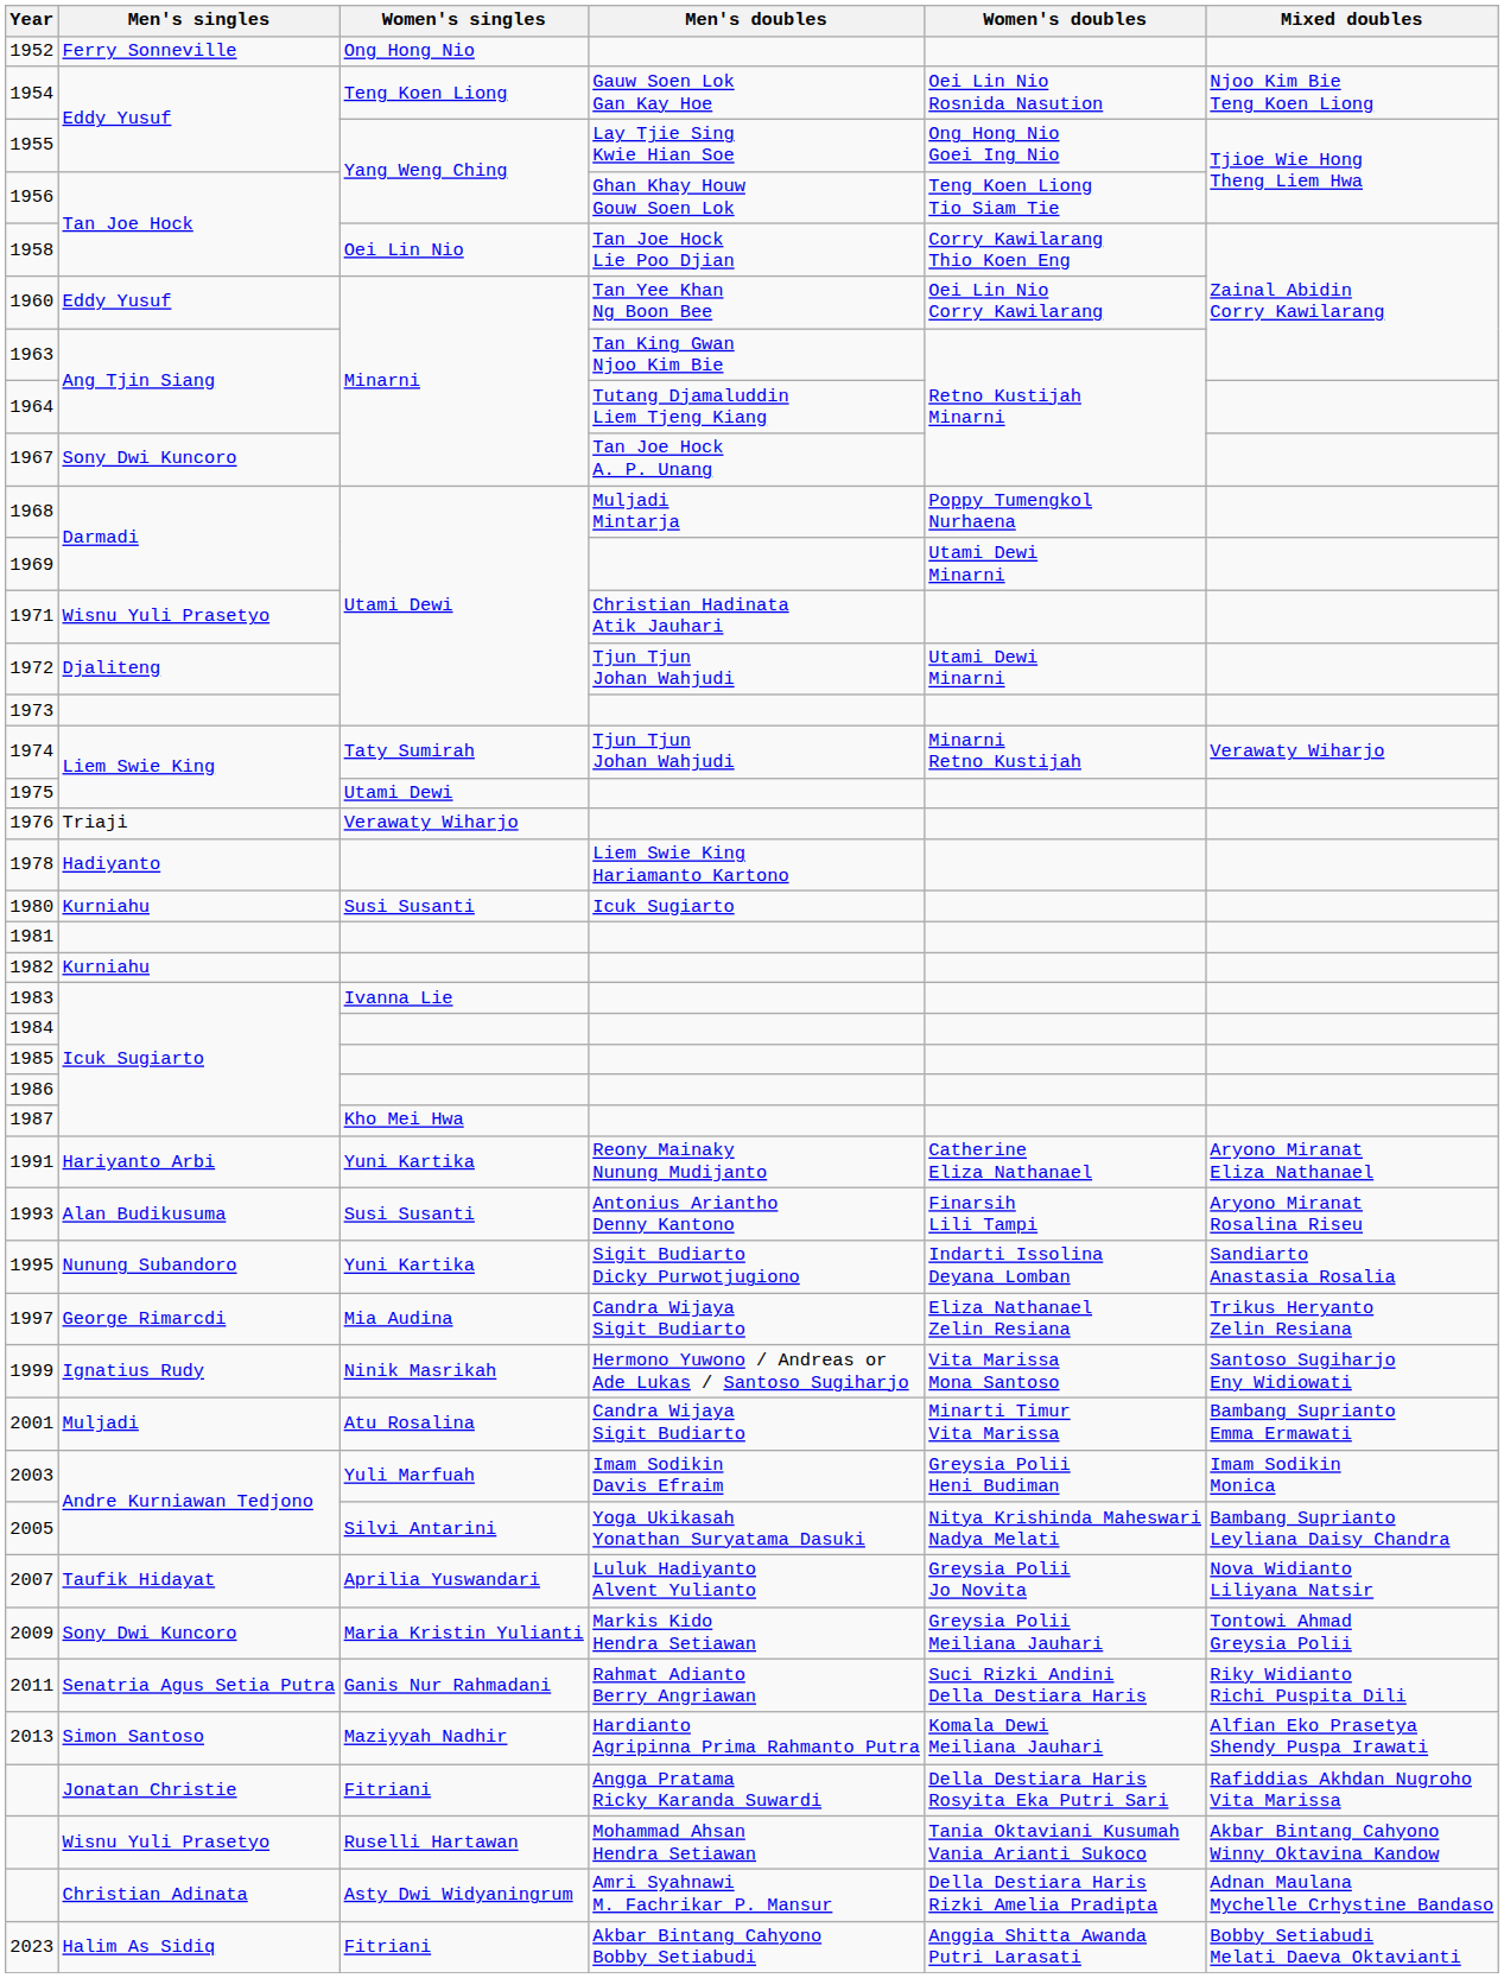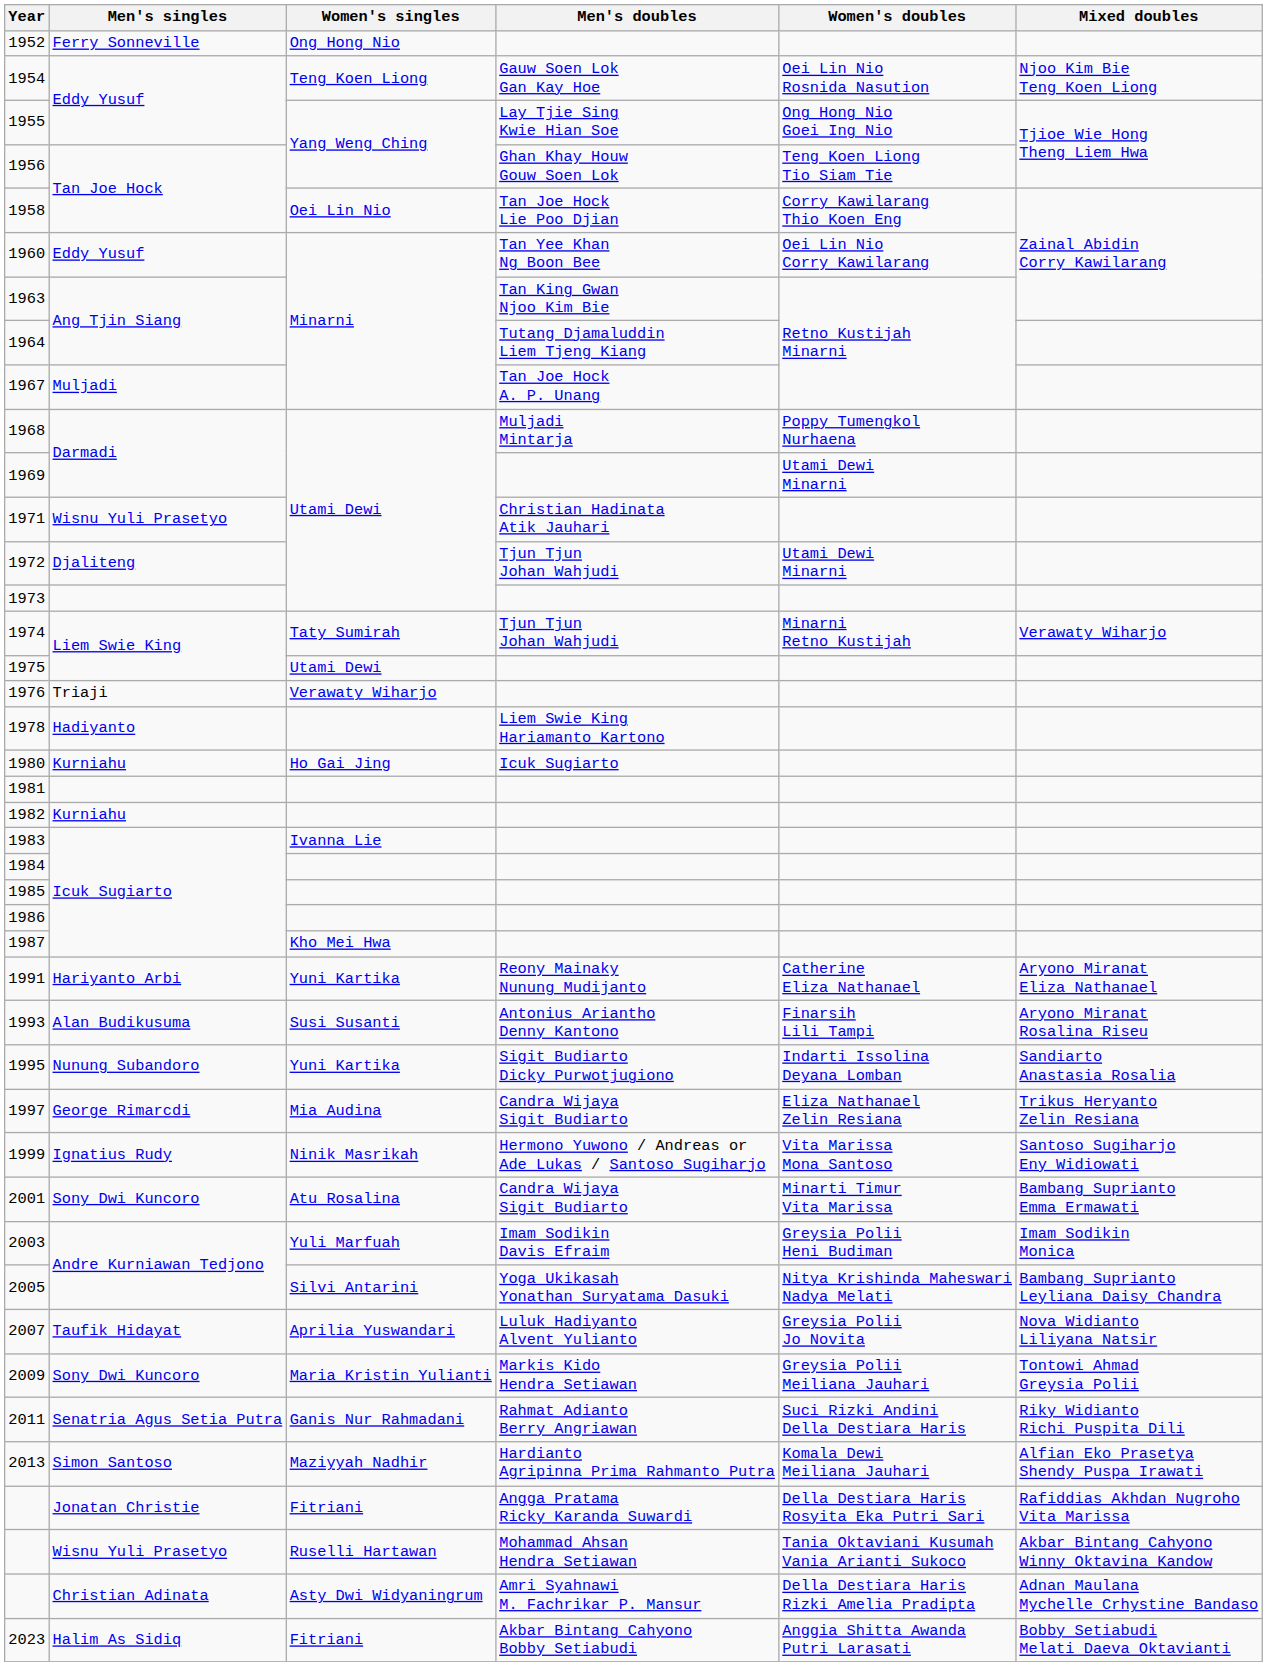 <table class=wikitable style="font-size:90%;">
 <tr>
 <th>Year</th>
 <th>Men's singles</th>
 <th>Women's singles</th>
 <th>Men's doubles</th>
 <th>Women's doubles</th>
 <th>Mixed doubles</th>
 </tr>
 <tr>
 <td>1952</td>
 <td><a href='#'>Ferry Sonneville</a></td>
 <td><a href='#'>Ong Hong Nio</a></td>
 <td></td>
 <td></td>
 <td></td>
 </tr>
 <tr>
 <td>1954</td>
 <td rowspan=2><a href='#'>Eddy Yusuf</a></td>
 <td><a href='#'>Teng Koen Liong</a></td>
 <td><a href='#'>Gauw Soen Lok</a> <br> <a href='#'>Gan Kay Hoe</a></td>
 <td><a href='#'>Oei Lin Nio</a> <br> <a href='#'>Rosnida Nasution</a></td>
 <td><a href='#'>Njoo Kim Bie</a> <br> <a href='#'>Teng Koen Liong</a></td>
 </tr>
 <tr>
 <td>1955</td>
 <td rowspan=2><a href='#'>Yang Weng Ching</a></td>
 <td><a href='#'>Lay Tjie Sing</a> <br> <a href='#'>Kwie Hian Soe</a></td>
 <td><a href='#'>Ong Hong Nio</a> <br> <a href='#'>Goei Ing Nio</a></td>
 <td rowspan=2><a href='#'>Tjioe Wie Hong</a> <br> <a href='#'>Theng Liem Hwa</a></td>
 </tr>
 <tr>
 <td>1956</td>
 <td rowspan=2><a href='#'>Tan Joe Hock</a></td>
 <td><a href='#'>Ghan Khay Houw</a> <br> <a href='#'>Gouw Soen Lok</a></td>
 <td><a href='#'>Teng Koen Liong</a> <br> <a href='#'>Tio Siam Tie</a></td>
 </tr>
 <tr>
 <td>1958</td>
 <td><a href='#'>Oei Lin Nio</a></td>
 <td><a href='#'>Tan Joe Hock</a> <br> <a href='#'>Lie Poo Djian</a></td>
 <td><a href='#'>Corry Kawilarang</a> <br> <a href='#'>Thio Koen Eng</a></td>
 <td rowspan=3><a href='#'>Zainal Abidin</a> <br> <a href='#'>Corry Kawilarang</a></td>
 </tr>
 <tr>
 <td>1960</td>
 <td><a href='#'>Eddy Yusuf</a></td>
 <td rowspan=4><a href='#'>Minarni</a></td>
 <td><a href='#'>Tan Yee Khan</a> <br> <a href='#'>Ng Boon Bee</a></td>
 <td><a href='#'>Oei Lin Nio</a> <br> <a href='#'>Corry Kawilarang</a></td>
 </tr>
 <tr>
 <td>1963</td>
 <td rowspan=2><a href='#'>Ang Tjin Siang</a></td>
 <td><a href='#'>Tan King Gwan</a> <br> <a href='#'>Njoo Kim Bie</a></td>
 <td rowspan=3><a href='#'>Retno Kustijah</a> <br> <a href='#'>Minarni</a></td>
 </tr>
 <tr>
 <td>1964</td>
 <td><a href='#'>Tutang Djamaluddin</a> <br> <a href='#'>Liem Tjeng Kiang</a></td>
 <td></td>
 </tr>
 <tr>
 <td>1967</td>
-<td><a href='#'>Sony Dwi Kuncoro</a></td>
+<td><a href='#'>Muljadi</a></td>
 <td><a href='#'>Tan Joe Hock</a><br><a href='#'>A. P. Unang</a></td>
 <td></td>
 </tr>
 <tr>
 <td>1968</td>
 <td rowspan=2><a href='#'>Darmadi</a></td>
 <td rowspan=5><a href='#'>Utami Dewi</a></td>
 <td><a href='#'>Muljadi</a><br> <a href='#'>Mintarja</a></td>
 <td><a href='#'>Poppy Tumengkol</a><br><a href='#'>Nurhaena</a></td>
 <td></td>
 </tr>
 <tr>
 <td>1969</td>
 <td></td>
 <td><a href='#'>Utami Dewi</a><br><a href='#'>Minarni</a></td>
 <td></td>
 </tr>
 <tr>
 <td>1971</td>
 <td><a href='#'>Wisnu Yuli Prasetyo</a></td>
 <td><a href='#'>Christian Hadinata</a><br><a href='#'>Atik Jauhari</a></td>
 <td></td>
 <td></td>
 </tr>
 <tr>
 <td>1972</td>
 <td><a href='#'>Djaliteng</a></td>
 <td><a href='#'>Tjun Tjun</a><br><a href='#'>Johan Wahjudi</a></td>
 <td><a href='#'>Utami Dewi</a><br><a href='#'>Minarni</a></td>
 <td></td>
 </tr>
 <tr>
 <td>1973</td>
 <td></td>
 <td></td>
 <td></td>
 <td></td>
 </tr>
 <tr>
 <td>1974</td>
 <td rowspan=2><a href='#'>Liem Swie King</a></td>
 <td><a href='#'>Taty Sumirah</a></td>
 <td><a href='#'>Tjun Tjun</a><br><a href='#'>Johan Wahjudi</a></td>
 <td><a href='#'>Minarni</a><br><a href='#'>Retno Kustijah</a></td>
 <td><a href='#'>Verawaty Wiharjo</a></td>
 </tr>
 <tr>
 <td>1975</td>
 <td><a href='#'>Utami Dewi</a></td>
 <td></td>
 <td></td>
 <td></td>
 </tr>
 <tr>
 <td>1976</td>
 <td>Triaji</td>
 <td><a href='#'>Verawaty Wiharjo</a></td>
 <td></td>
 <td></td>
 </tr>
 <tr>
 <td>1978</td>
 <td><a href='#'>Hadiyanto</a></td>
 <td></td>
 <td><a href='#'>Liem Swie King</a> <br> <a href='#'>Hariamanto Kartono</a></td>
 <td></td>
 <td></td>
 </tr>
 <tr>
 <td>1980</td>
 <td><a href='#'>Kurniahu</a></td>
-<td><a href='#'>Susi Susanti</a></td>
+<td><a href='#'>Ho Gai Jing</a></td>
 <td><a href='#'>Icuk Sugiarto</a></td>
 <td></td>
 <td></td>
 </tr>
 <tr>
 <td>1981</td>
 <td></td>
 <td></td>
 <td></td>
 <td></td>
 <td></td>
 </tr>
 <tr>
 <td>1982</td>
 <td><a href='#'>Kurniahu</a></td>
 <td></td>
 <td></td>
 <td></td>
 <td></td>
 </tr>
 <tr>
 <td>1983</td>
 <td rowspan=5><a href='#'>Icuk Sugiarto</a></td>
 <td><a href='#'>Ivanna Lie</a></td>
 <td></td>
 <td></td>
 <td></td>
 </tr>
 <tr>
 <td>1984</td>
 <td></td>
 <td></td>
 <td></td>
 <td></td>
 </tr>
 <tr>
 <td>1985</td>
 <td></td>
 <td></td>
 <td></td>
 <td></td>
 </tr>
 <tr>
 <td>1986</td>
 <td></td>
 <td></td>
 <td></td>
 <td></td>
 </tr>
 <tr>
 <td>1987</td>
 <td><a href='#'>Kho Mei Hwa</a></td>
 <td></td>
 <td></td>
 </tr>
 <tr>
 <td>1991</td>
 <td><a href='#'>Hariyanto Arbi</a></td>
 <td><a href='#'>Yuni Kartika</a></td>
 <td><a href='#'>Reony Mainaky</a><br><a href='#'>Nunung Mudijanto</a></td>
 <td><a href='#'>Catherine</a><br><a href='#'>Eliza Nathanael</a></td>
 <td><a href='#'>Aryono Miranat</a><br><a href='#'>Eliza Nathanael</a></td>
 </tr>
 <tr>
 <td>1993</td>
 <td><a href='#'>Alan Budikusuma</a></td>
 <td><a href='#'>Susi Susanti</a></td>
 <td><a href='#'>Antonius Ariantho</a><br><a href='#'>Denny Kantono</a></td>
 <td><a href='#'>Finarsih</a><br><a href='#'>Lili Tampi</a></td>
 <td><a href='#'>Aryono Miranat</a><br><a href='#'>Rosalina Riseu</a></td>
 </tr>
 <tr>
 <td>1995</td>
 <td><a href='#'>Nunung Subandoro</a></td>
 <td><a href='#'>Yuni Kartika</a></td>
 <td><a href='#'>Sigit Budiarto</a> <br> <a href='#'>Dicky Purwotjugiono</a></td>
 <td><a href='#'>Indarti Issolina</a> <br> <a href='#'>Deyana Lomban</a></td>
 <td><a href='#'>Sandiarto</a> <br> <a href='#'>Anastasia Rosalia</a></td>
 </tr>
 <tr>
 <td>1997</td>
 <td><a href='#'>George Rimarcdi</a></td>
 <td><a href='#'>Mia Audina</a></td>
 <td><a href='#'>Candra Wijaya</a> <br> <a href='#'>Sigit Budiarto</a></td>
 <td><a href='#'>Eliza Nathanael</a> <br> <a href='#'>Zelin Resiana</a></td>
 <td><a href='#'>Trikus Heryanto</a> <br> <a href='#'>Zelin Resiana</a></td>
 </tr>
 <tr>
 <td>1999</td>
 <td><a href='#'>Ignatius Rudy</a></td>
 <td><a href='#'>Ninik Masrikah</a></td>
 <td><a href='#'>Hermono Yuwono</a> / Andreas or<br><a href='#'>Ade Lukas</a> / <a href='#'>Santoso Sugiharjo</a></td>
 <td><a href='#'>Vita Marissa</a> <br> <a href='#'>Mona Santoso</a></td>
 <td><a href='#'>Santoso Sugiharjo</a> <br> <a href='#'>Eny Widiowati</a></td>
 </tr>
 <tr>
 <td>2001</td>
-<td><a href='#'>Muljadi</a></td>
+<td><a href='#'>Sony Dwi Kuncoro</a></td>
 <td><a href='#'>Atu Rosalina</a></td>
 <td><a href='#'>Candra Wijaya</a> <br> <a href='#'>Sigit Budiarto</a></td>
 <td><a href='#'>Minarti Timur</a> <br> <a href='#'>Vita Marissa</a></td>
 <td><a href='#'>Bambang Suprianto</a> <br> <a href='#'>Emma Ermawati</a></td>
 </tr>
 <tr>
 <td>2003</td>
 <td rowspan=2><a href='#'>Andre Kurniawan Tedjono</a></td>
 <td><a href='#'>Yuli Marfuah</a></td>
 <td><a href='#'>Imam Sodikin</a> <br> <a href='#'>Davis Efraim</a></td>
 <td><a href='#'>Greysia Polii</a> <br> <a href='#'>Heni Budiman</a></td>
 <td><a href='#'>Imam Sodikin</a> <br> <a href='#'>Monica</a></td>
 </tr>
 <tr>
 <td>2005</td>
 <td><a href='#'>Silvi Antarini</a></td>
 <td><a href='#'>Yoga Ukikasah</a> <br> <a href='#'>Yonathan Suryatama Dasuki</a></td>
 <td><a href='#'>Nitya Krishinda Maheswari</a> <br> <a href='#'>Nadya Melati</a></td>
 <td><a href='#'>Bambang Suprianto</a> <br> <a href='#'>Leyliana Daisy Chandra</a></td>
 </tr>
 <tr>
 <td>2007</td>
 <td><a href='#'>Taufik Hidayat</a></td>
 <td><a href='#'>Aprilia Yuswandari</a></td>
 <td><a href='#'>Luluk Hadiyanto</a> <br> <a href='#'>Alvent Yulianto</a></td>
 <td><a href='#'>Greysia Polii</a> <br> <a href='#'>Jo Novita</a></td>
 <td><a href='#'>Nova Widianto</a> <br> <a href='#'>Liliyana Natsir</a></td>
 </tr>
 <tr>
 <td>2009</td>
 <td><a href='#'>Sony Dwi Kuncoro</a></td>
 <td><a href='#'>Maria Kristin Yulianti</a></td>
 <td><a href='#'>Markis Kido</a> <br> <a href='#'>Hendra Setiawan</a></td>
 <td><a href='#'>Greysia Polii</a> <br> <a href='#'>Meiliana Jauhari</a></td>
 <td><a href='#'>Tontowi Ahmad</a> <br> <a href='#'>Greysia Polii</a></td>
 </tr>
 <tr>
 <td>2011</td>
 <td><a href='#'>Senatria Agus Setia Putra</a></td>
 <td><a href='#'>Ganis Nur Rahmadani</a></td>
 <td><a href='#'>Rahmat Adianto</a> <br> <a href='#'>Berry Angriawan</a></td>
 <td><a href='#'>Suci Rizki Andini</a> <br> <a href='#'>Della Destiara Haris</a></td>
 <td><a href='#'>Riky Widianto</a> <br> <a href='#'>Richi Puspita Dili</a></td>
 </tr>
 <tr>
 <td>2013</td>
 <td><a href='#'>Simon Santoso</a></td>
 <td><a href='#'>Maziyyah Nadhir</a></td>
 <td><a href='#'>Hardianto</a> <br> <a href='#'>Agripinna Prima Rahmanto Putra</a></td>
 <td><a href='#'>Komala Dewi</a> <br> <a href='#'>Meiliana Jauhari</a></td>
 <td><a href='#'>Alfian Eko Prasetya</a> <br> <a href='#'>Shendy Puspa Irawati</a></td>
 </tr>
 <tr>
 <td></td>
 <td><a href='#'>Jonatan Christie</a></td>
 <td><a href='#'>Fitriani</a></td>
 <td><a href='#'>Angga Pratama</a> <br> <a href='#'>Ricky Karanda Suwardi</a></td>
 <td><a href='#'>Della Destiara Haris</a> <br> <a href='#'>Rosyita Eka Putri Sari</a></td>
 <td><a href='#'>Rafiddias Akhdan Nugroho</a> <br> <a href='#'>Vita Marissa</a></td>
 </tr>
 <tr>
 <td></td>
 <td><a href='#'>Wisnu Yuli Prasetyo</a></td>
 <td><a href='#'>Ruselli Hartawan</a></td>
 <td><a href='#'>Mohammad Ahsan</a><br><a href='#'>Hendra Setiawan</a></td>
 <td><a href='#'>Tania Oktaviani Kusumah</a><br><a href='#'>Vania Arianti Sukoco</a></td>
 <td><a href='#'>Akbar Bintang Cahyono</a><br><a href='#'>Winny Oktavina Kandow</a></td>
 </tr>
 <tr>
 <td></td>
 <td><a href='#'>Christian Adinata</a></td>
 <td><a href='#'>Asty Dwi Widyaningrum</a></td>
 <td><a href='#'>Amri Syahnawi</a><br><a href='#'>M. Fachrikar P. Mansur</a></td>
 <td><a href='#'>Della Destiara Haris</a><br><a href='#'>Rizki Amelia Pradipta</a></td>
 <td><a href='#'>Adnan Maulana</a><br><a href='#'>Mychelle Crhystine Bandaso</a></td>
 </tr>
 <tr>
 <td>2023</td>
 <td><a href='#'>Halim As Sidiq</a></td>
 <td><a href='#'>Fitriani</a></td>
 <td><a href='#'>Akbar Bintang Cahyono</a><br><a href='#'>Bobby Setiabudi</a></td>
 <td><a href='#'>Anggia Shitta Awanda</a><br><a href='#'>Putri Larasati</a></td>
 <td><a href='#'>Bobby Setiabudi</a><br><a href='#'>Melati Daeva Oktavianti</a></td>
 </tr>
 </table>
